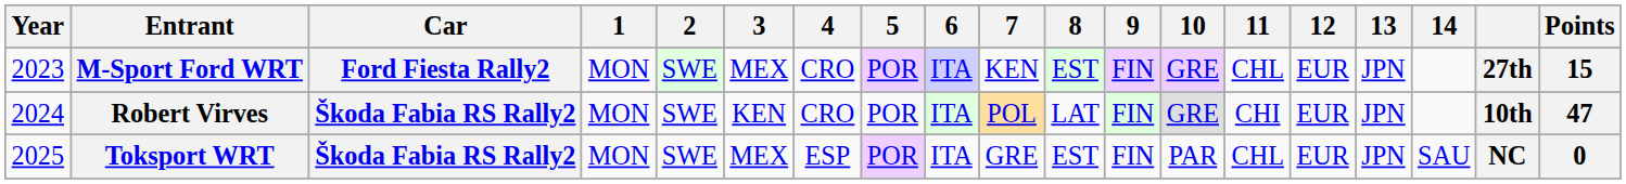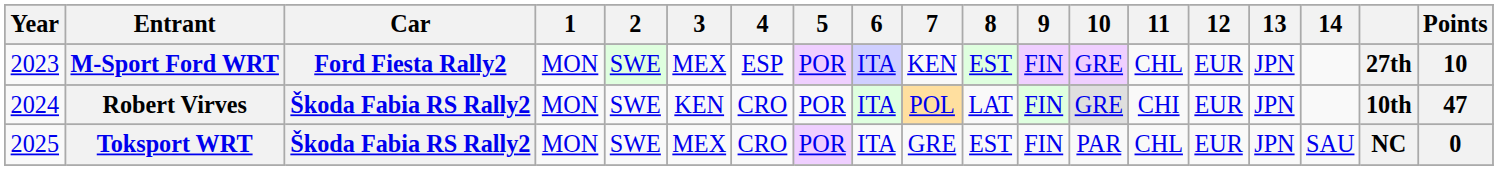 <table class ="wikitable" style="text-align:center; font-size:85%">
 <tr>
 <th>Year</th>
 <th>Entrant</th>
 <th>Car</th>
 <th>1</th>
 <th>2</th>
 <th>3</th>
 <th>4</th>
 <th>5</th>
 <th>6</th>
 <th>7</th>
 <th>8</th>
 <th>9</th>
 <th>10</th>
 <th>11</th>
 <th>12</th>
 <th>13</th>
 <th>14</th>
 <th></th>
 <th>Points</th>
 </tr>
 <tr>
 <td><a href='#'>2023</a></td>
 <th nowrap><a href='#'>M-Sport Ford WRT</a></th>
 <th nowrap><a href='#'>Ford Fiesta Rally2</a></th>
 <td><a href='#'>MON</a></td>
 <td style="background:#DFFFDF;"><a href='#'>SWE</a><br></td>
 <td><a href='#'>MEX</a></td>
-<td><a href='#'>CRO</a></td>
+<td><a href='#'>ESP</a></td>
 <td style="background:#EFCFFF;"><a href='#'>POR</a><br></td>
 <td style="background:#CFCFFF;"CFCFFF><a href='#'>ITA</a><br></td>
 <td><a href='#'>KEN</a></td>
 <td style="background:#DFFFDF;"><a href='#'>EST</a><br></td>
 <td style="background:#EFCFFF;"><a href='#'>FIN</a><br></td>
 <td style="background:#EFCFFF;"><a href='#'>GRE</a><br></td>
 <td><a href='#'>CHL</a></td>
 <td><a href='#'>EUR</a></td>
 <td><a href='#'>JPN</a></td>
 <td></td>
 <th>27th</th>
-<th>15</th>
+<th>10</th>
 </tr>
 <tr>
 <td><a href='#'>2024</a></td>
 <th nowrap>Robert Virves</th>
 <th nowrap><a href='#'>Škoda Fabia RS Rally2</a></th>
 <td><a href='#'>MON</a></td>
 <td><a href='#'>SWE</a></td>
 <td><a href='#'>KEN</a></td>
 <td><a href='#'>CRO</a></td>
 <td><a href='#'>POR</a></td>
 <td style="background:#DFFFDF;"><a href='#'>ITA</a><br></td>
 <td style="background:#FFDF9F;"><a href='#'>POL</a><br></td>
 <td><a href='#'>LAT</a></td>
 <td style="background:#DFFFDF;"><a href='#'>FIN</a><br></td>
 <td style="background:#DFDFDF;"><a href='#'>GRE</a><br></td>
 <td><a href='#'>CHI</a></td>
 <td><a href='#'>EUR</a></td>
 <td><a href='#'>JPN</a></td>
 <td></td>
 <th>10th</th>
 <th>47</th>
 </tr>
 <tr>
 <td><a href='#'>2025</a></td>
 <th nowrap><a href='#'>Toksport WRT</a></th>
 <th nowrap><a href='#'>Škoda Fabia RS Rally2</a></th>
 <td><a href='#'>MON</a></td>
 <td><a href='#'>SWE</a></td>
 <td><a href='#'>MEX</a></td>
-<td><a href='#'>ESP</a></td>
+<td><a href='#'>CRO</a></td>
 <td style="background:#EFCFFF;"><a href='#'>POR</a><br></td>
 <td><a href='#'>ITA</a></td>
 <td><a href='#'>GRE</a></td>
 <td><a href='#'>EST</a></td>
 <td><a href='#'>FIN</a></td>
 <td><a href='#'>PAR</a></td>
 <td><a href='#'>CHL</a></td>
 <td><a href='#'>EUR</a></td>
 <td><a href='#'>JPN</a></td>
 <td><a href='#'>SAU</a></td>
 <th>NC</th>
 <th>0</th>
 </tr>
 </table>
